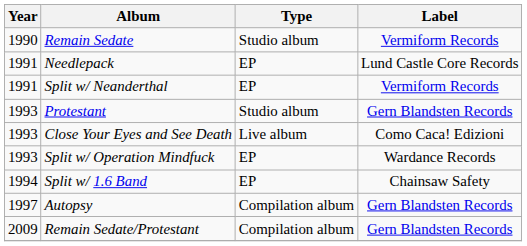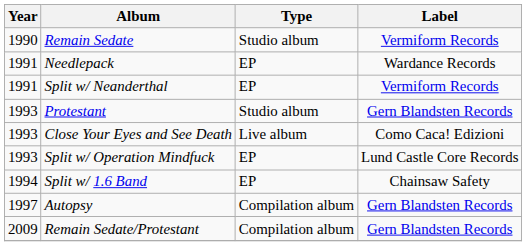 <table class="wikitable">
 <tr>
 <th>Year</th>
 <th>Album</th>
 <th>Type</th>
 <th>Label</th>
 </tr>
 <tr>
 <td>1990</td>
 <td><em><a href='#'>Remain Sedate</a></em></td>
 <td>Studio album</td>
 <td style="text-align:center;"><a href='#'>Vermiform Records</a></td>
 </tr>
 <tr>
 <td>1991</td>
 <td><em>Needlepack</em></td>
 <td>EP</td>
-<td style="text-align:center;">Lund Castle Core Records</td>
+<td style="text-align:center;">Wardance Records</td>
 </tr>
 <tr>
 <td>1991</td>
 <td><em>Split w/ Neanderthal</em></td>
 <td>EP</td>
 <td style="text-align:center;"><a href='#'>Vermiform Records</a></td>
 </tr>
 <tr>
 <td>1993</td>
 <td><em><a href='#'>Protestant</a></em></td>
 <td>Studio album</td>
 <td style="text-align:center;"><a href='#'>Gern Blandsten Records</a></td>
 </tr>
 <tr>
 <td>1993</td>
 <td><em>Close Your Eyes and See Death</em></td>
 <td>Live album</td>
 <td style="text-align:center;">Como Caca! Edizioni</td>
 </tr>
 <tr>
 <td>1993</td>
 <td><em>Split w/ Operation Mindfuck</em></td>
 <td>EP</td>
-<td style="text-align:center;">Wardance Records</td>
+<td style="text-align:center;">Lund Castle Core Records</td>
 </tr>
 <tr>
 <td>1994</td>
 <td><em>Split w/ <a href='#'>1.6 Band</a></em></td>
 <td>EP</td>
 <td style="text-align:center;">Chainsaw Safety</td>
 </tr>
 <tr>
 <td>1997</td>
 <td><em>Autopsy</em></td>
 <td>Compilation album</td>
 <td style="text-align:center;"><a href='#'>Gern Blandsten Records</a></td>
 </tr>
 <tr>
 <td>2009</td>
 <td><em>Remain Sedate/Protestant</em></td>
 <td>Compilation album</td>
 <td style="text-align:center;"><a href='#'>Gern Blandsten Records</a></td>
 </tr>
 <tr>
 </tr>
 </table>
